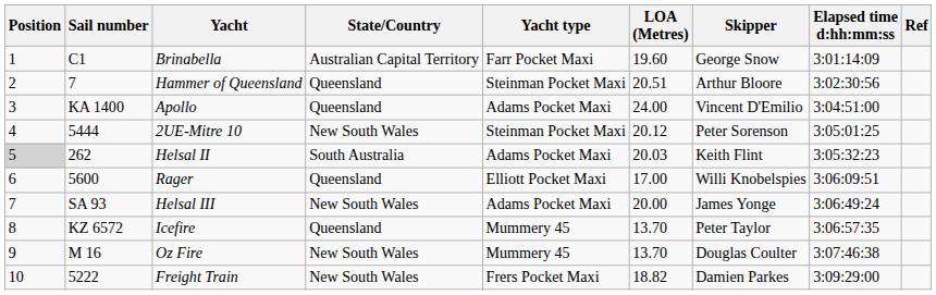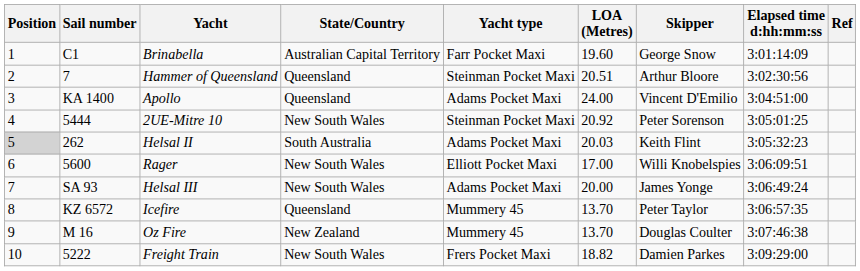 <table class="wikitable">
 <tr>
 <th>Position</th>
 <th>Sail number</th>
 <th>Yacht</th>
 <th>State/Country</th>
 <th>Yacht type</th>
 <th>LOA <br>(Metres)</th>
 <th>Skipper</th>
 <th>Elapsed time <br>d:hh:mm:ss</th>
 <th>Ref</th>
 </tr>
 <tr>
 <td>1</td>
 <td>C1</td>
 <td><em>Brinabella</em></td>
 <td> Australian Capital Territory</td>
 <td>Farr Pocket Maxi</td>
 <td>19.60</td>
 <td>George Snow</td>
 <td>3:01:14:09</td>
 <td></td>
 </tr>
 <tr>
 <td>2</td>
 <td>7</td>
 <td><em>Hammer of Queensland</em></td>
 <td> Queensland</td>
 <td>Steinman Pocket Maxi</td>
 <td>20.51</td>
 <td>Arthur Bloore</td>
 <td>3:02:30:56</td>
 <td></td>
 </tr>
 <tr>
 <td>3</td>
 <td>KA 1400</td>
 <td><em>Apollo</em></td>
 <td> Queensland</td>
 <td>Adams Pocket Maxi</td>
 <td>24.00</td>
 <td>Vincent D'Emilio</td>
 <td>3:04:51:00</td>
 <td></td>
 </tr>
 <tr>
 <td>4</td>
 <td>5444</td>
 <td><em>2UE-Mitre 10</em></td>
 <td> New South Wales</td>
 <td>Steinman Pocket Maxi</td>
-<td>20.12</td>
+<td>20.92</td>
 <td>Peter Sorenson</td>
 <td>3:05:01:25</td>
 <td></td>
 </tr>
 <tr>
 <td style="background: lightgrey;">5</td>
 <td>262</td>
 <td><em>Helsal II</em></td>
 <td> South Australia</td>
 <td>Adams Pocket Maxi</td>
 <td>20.03</td>
 <td>Keith Flint</td>
 <td>3:05:32:23</td>
 <td></td>
 </tr>
 <tr>
 <td>6</td>
 <td>5600</td>
 <td><em>Rager</em></td>
-<td> Queensland</td>
+<td> New South Wales</td>
 <td>Elliott Pocket Maxi</td>
 <td>17.00</td>
 <td>Willi Knobelspies</td>
 <td>3:06:09:51</td>
 <td></td>
 </tr>
 <tr>
 <td>7</td>
 <td>SA 93</td>
 <td><em>Helsal III</em></td>
 <td> New South Wales</td>
 <td>Adams Pocket Maxi</td>
 <td>20.00</td>
 <td>James Yonge</td>
 <td>3:06:49:24</td>
 <td></td>
 </tr>
 <tr>
 <td>8</td>
 <td>KZ 6572</td>
 <td><em>Icefire</em></td>
 <td> Queensland</td>
 <td>Mummery 45</td>
 <td>13.70</td>
 <td>Peter Taylor</td>
 <td>3:06:57:35</td>
 <td></td>
 </tr>
 <tr>
 <td>9</td>
 <td>M 16</td>
 <td><em>Oz Fire</em></td>
-<td> New South Wales</td>
+<td> New Zealand</td>
 <td>Mummery 45</td>
 <td>13.70</td>
 <td>Douglas Coulter</td>
 <td>3:07:46:38</td>
 <td></td>
 </tr>
 <tr>
 <td>10</td>
 <td>5222</td>
 <td><em>Freight Train</em></td>
 <td> New South Wales</td>
 <td>Frers Pocket Maxi</td>
 <td>18.82</td>
 <td>Damien Parkes</td>
 <td>3:09:29:00</td>
 <td></td>
 </tr>
 </table>
